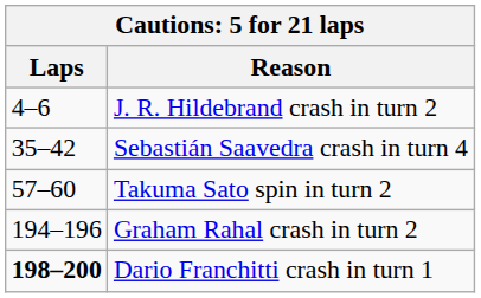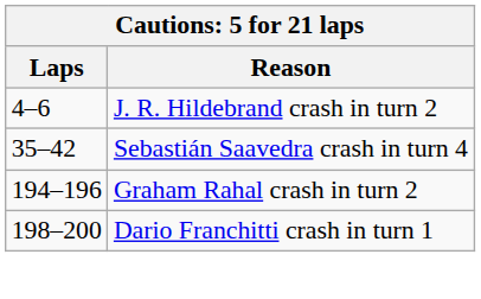 <table class="wikitable">
 <tr>
 <th colspan=2>Cautions: 5 for 21 laps</th>
 </tr>
 <tr>
 <th>Laps</th>
 <th>Reason</th>
 </tr>
 <tr>
 <td>4–6</td>
 <td><a href='#'>J. R. Hildebrand</a> crash in turn 2</td>
 </tr>
 <tr>
 <td>35–42</td>
 <td><a href='#'>Sebastián Saavedra</a> crash in turn 4</td>
 </tr>
 <tr>
-<td>57–60</td>
-<td><a href='#'>Takuma Sato</a> spin in turn 2</td>
-</tr>
-<tr>
 <td>194–196</td>
 <td><a href='#'>Graham Rahal</a> crash in turn 2</td>
 </tr>
 <tr>
-<td><strong>198–200</strong></td>
+<td>198–200</td>
 <td><a href='#'>Dario Franchitti</a> crash in turn 1</td>
 </tr>
 </table>
